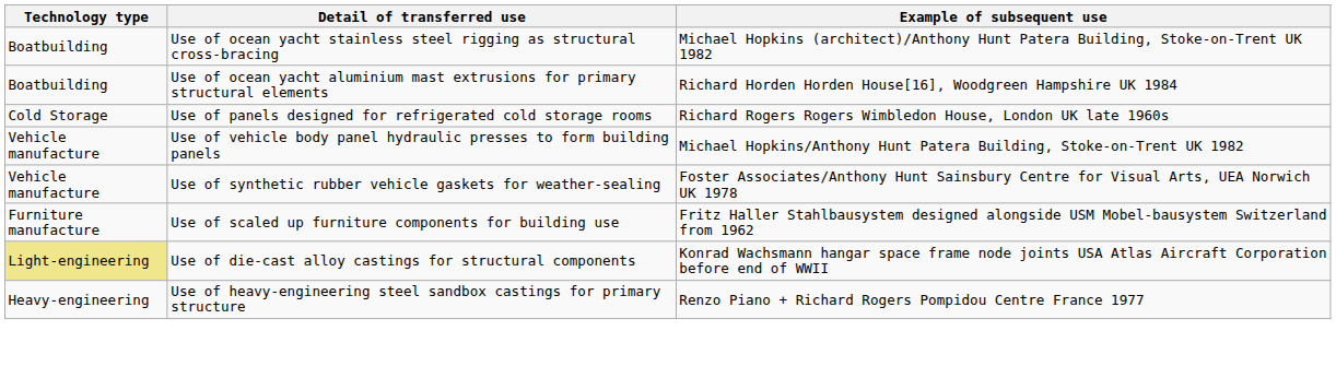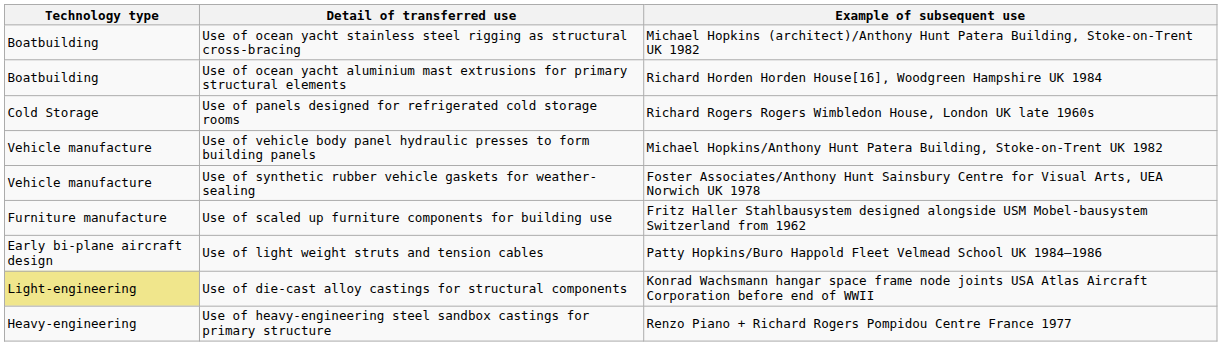 <table class="wikitable">
 <tr>
 <th>Technology type</th>
 <th>Detail of transferred use</th>
 <th>Example of subsequent use</th>
 </tr>
 <tr>
 <td>Boatbuilding</td>
 <td>Use of ocean yacht stainless steel rigging as structural cross-bracing</td>
 <td>Michael Hopkins (architect)/Anthony Hunt Patera Building, Stoke-on-Trent UK 1982</td>
 </tr>
 <tr>
 <td>Boatbuilding</td>
 <td>Use of ocean yacht aluminium mast extrusions for primary structural elements</td>
 <td>Richard Horden Horden House[16], Woodgreen Hampshire UK 1984</td>
 </tr>
 <tr>
 <td>Cold Storage</td>
 <td>Use of panels designed for refrigerated cold storage rooms</td>
 <td>Richard Rogers Rogers Wimbledon House, London UK late 1960s</td>
 </tr>
 <tr>
 <td>Vehicle manufacture</td>
 <td>Use of vehicle body panel hydraulic presses to form building panels</td>
 <td>Michael Hopkins/Anthony Hunt Patera Building, Stoke-on-Trent UK 1982</td>
 </tr>
 <tr>
 <td>Vehicle manufacture</td>
 <td>Use of synthetic rubber vehicle gaskets for weather-sealing</td>
 <td>Foster Associates/Anthony Hunt Sainsbury Centre for Visual Arts, UEA Norwich UK 1978</td>
 </tr>
 <tr>
 <td>Furniture manufacture</td>
 <td>Use of scaled up furniture components for building use</td>
 <td>Fritz Haller Stahlbausystem designed alongside USM Mobel-bausystem Switzerland from 1962</td>
 </tr>
 <tr>
+<td>Early bi-plane aircraft design</td>
+<td>Use of light weight struts and tension cables</td>
+<td>Patty Hopkins/Buro Happold Fleet Velmead School UK 1984–1986</td>
+</tr>
+<tr>
 <td style="background: khaki;">Light-engineering</td>
 <td>Use of die-cast alloy castings for structural components</td>
 <td>Konrad Wachsmann hangar space frame node joints USA Atlas Aircraft Corporation before end of WWII</td>
 </tr>
 <tr>
 <td>Heavy-engineering</td>
 <td>Use of heavy-engineering steel sandbox castings for primary structure</td>
 <td>Renzo Piano + Richard Rogers Pompidou Centre France 1977</td>
 </tr>
 </table>
